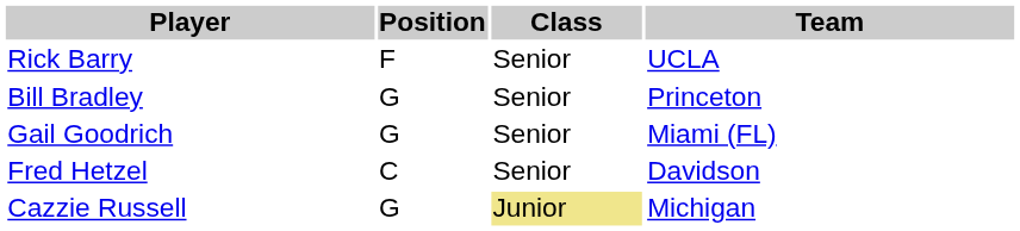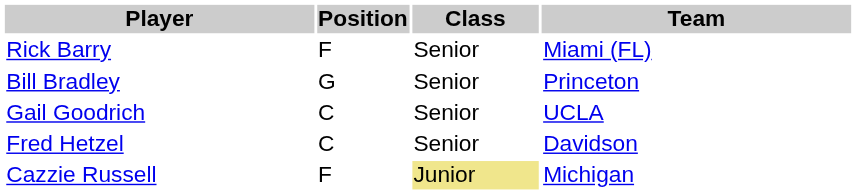 <table style="width:600px" "border:'1' 'solid' 'gray'">
 <tr>
 <th style="background:#CCCCCC;width:40%">Player</th>
 <th style="background:#CCCCCC;width:4%">Position</th>
 <th style="background:#CCCCCC;width:16%">Class</th>
 <th style="background:#CCCCCC;width:40%">Team</th>
 </tr>
 <tr>
 <td><a href='#'>Rick Barry</a></td>
 <td>F</td>
 <td>Senior</td>
-<td><a href='#'>UCLA</a></td>
+<td><a href='#'>Miami (FL)</a></td>
 </tr>
 <tr>
 <td><a href='#'>Bill Bradley</a></td>
 <td>G</td>
 <td>Senior</td>
 <td><a href='#'>Princeton</a></td>
 </tr>
 <tr>
 <td><a href='#'>Gail Goodrich</a></td>
-<td>G</td>
+<td>C</td>
 <td>Senior</td>
-<td><a href='#'>Miami (FL)</a></td>
+<td><a href='#'>UCLA</a></td>
 </tr>
 <tr>
 <td><a href='#'>Fred Hetzel</a></td>
 <td>C</td>
 <td>Senior</td>
 <td><a href='#'>Davidson</a></td>
 </tr>
 <tr>
 <td><a href='#'>Cazzie Russell</a></td>
-<td>G</td>
+<td>F</td>
 <td style="background: khaki;">Junior</td>
 <td><a href='#'>Michigan</a></td>
 </tr>
 </table>
